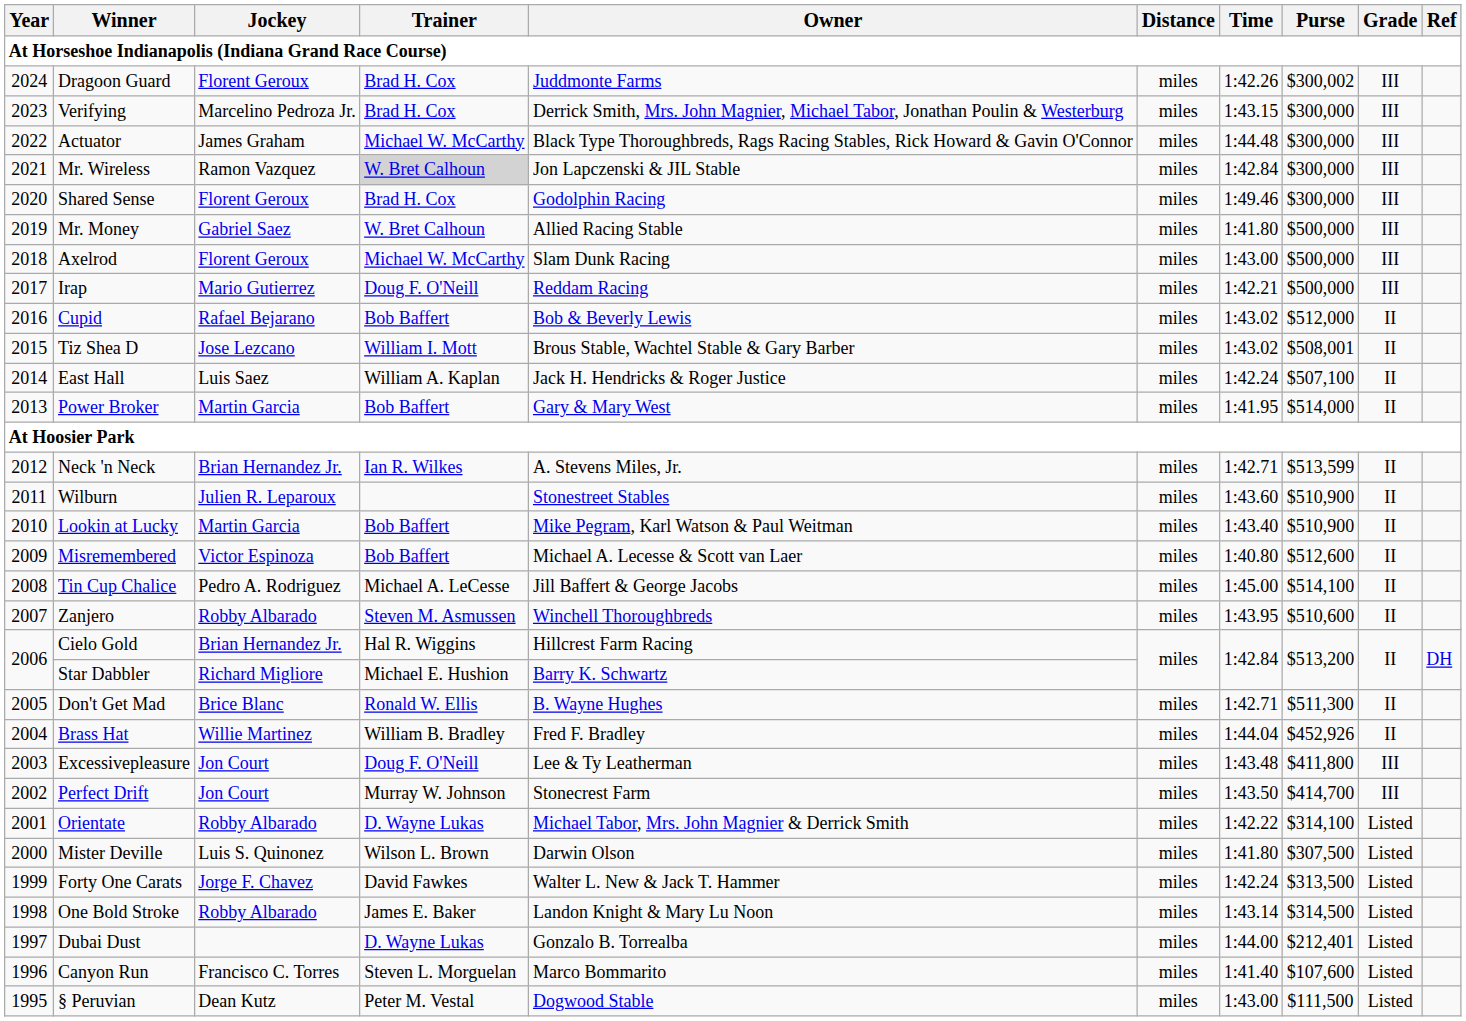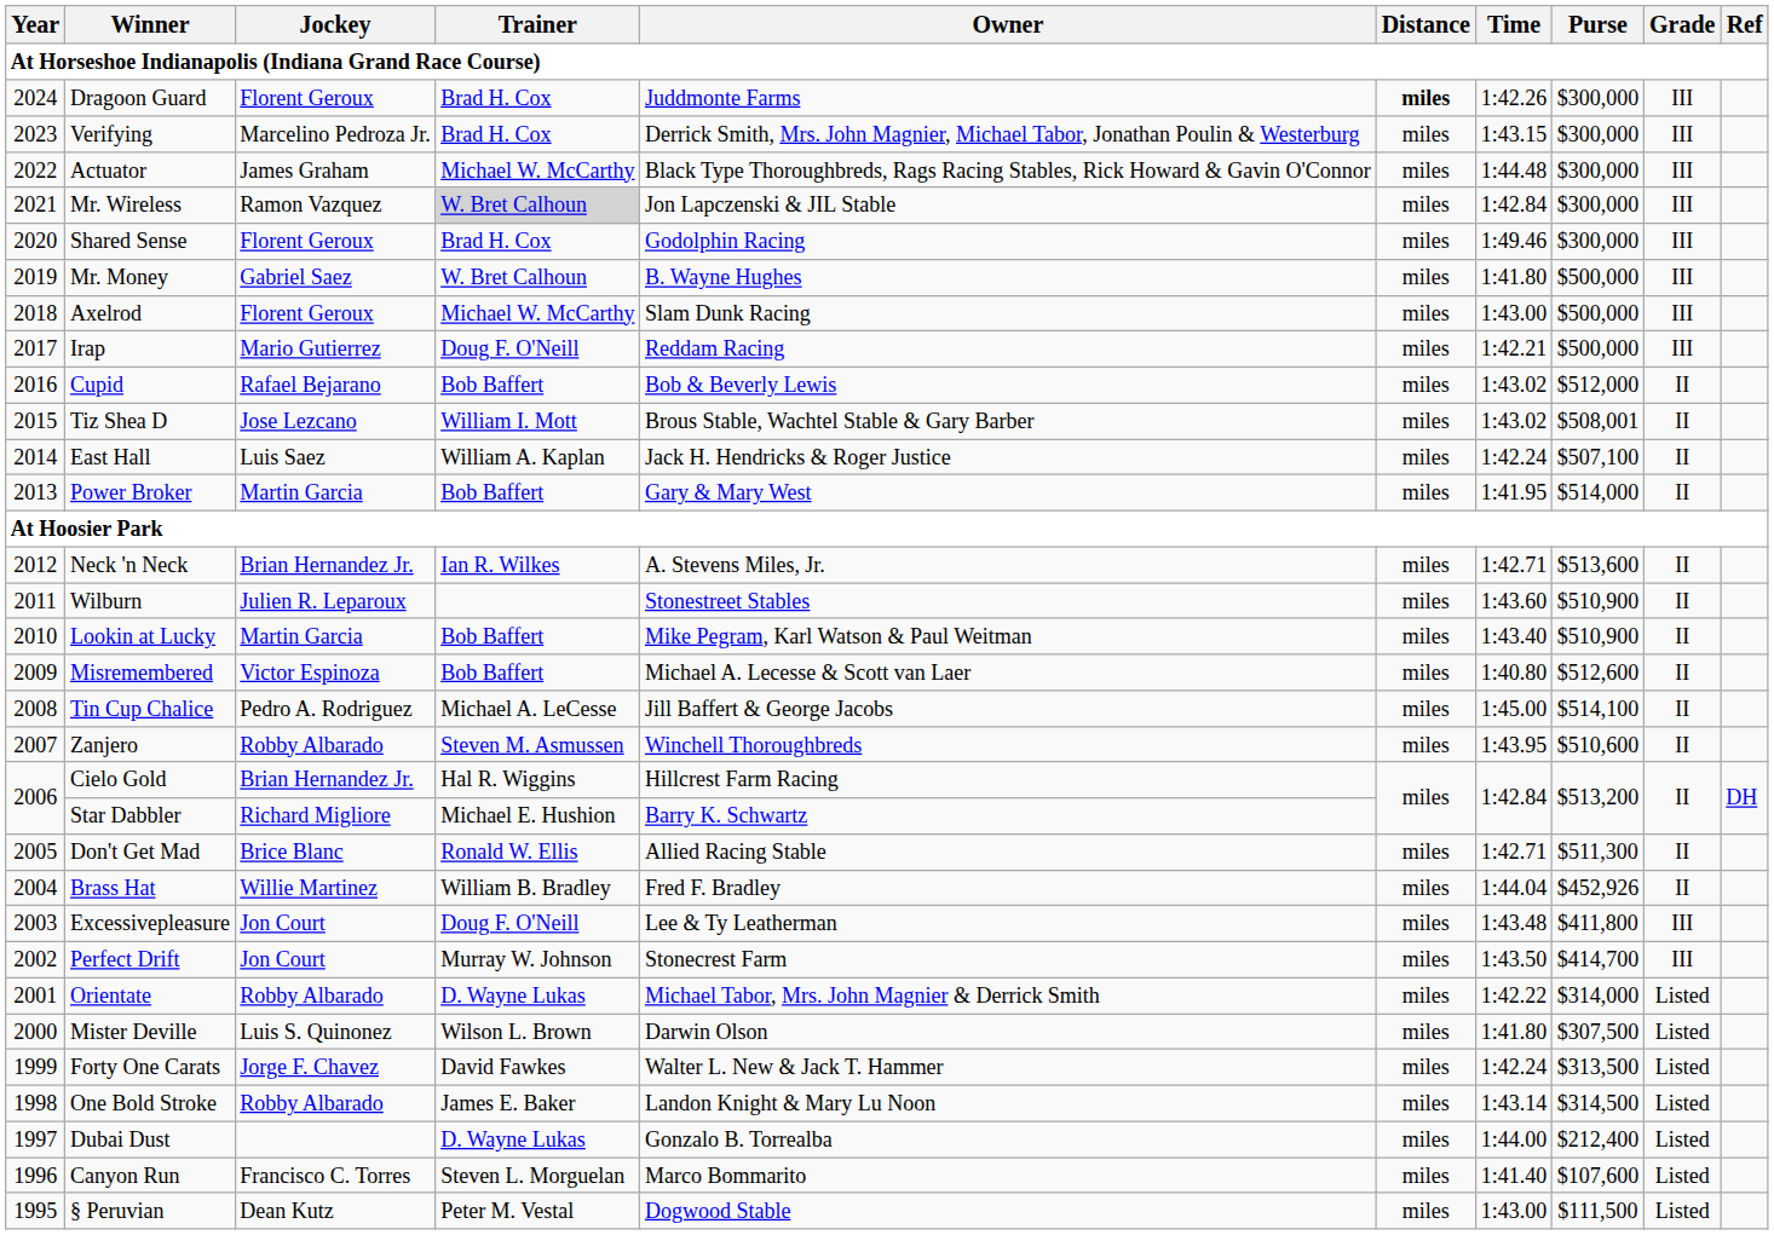 <table class="wikitable sortable">
 <tr>
 <th>Year</th>
 <th>Winner</th>
 <th>Jockey</th>
 <th>Trainer</th>
 <th>Owner</th>
 <th>Distance</th>
 <th>Time</th>
 <th>Purse</th>
 <th>Grade</th>
 <th>Ref</th>
 </tr>
 <tr style="font-size:90%; background-color:white">
 <td align="left" colspan=11><strong>At Horseshoe Indianapolis (Indiana Grand Race Course)</strong></td>
 </tr>
 <tr style="font-size:90%;">
 <td align=center>2024</td>
 <td>Dragoon Guard</td>
 <td><a href='#'>Florent Geroux</a></td>
 <td><a href='#'>Brad H. Cox</a></td>
 <td><a href='#'>Juddmonte Farms</a></td>
-<td align=center> miles</td>
+<td align=center><strong> miles</strong></td>
 <td align=center>1:42.26</td>
-<td align=center>$300,002</td>
+<td align=center>$300,000</td>
 <td align=center>III</td>
 <td></td>
 </tr>
 <tr style="font-size:90%;">
 <td align=center>2023</td>
 <td>Verifying</td>
 <td>Marcelino Pedroza Jr.</td>
 <td><a href='#'>Brad H. Cox</a></td>
 <td>Derrick Smith, <a href='#'>Mrs. John Magnier</a>,  <a href='#'>Michael Tabor</a>, Jonathan Poulin & <a href='#'>Westerburg</a></td>
 <td align=center> miles</td>
 <td align=center>1:43.15</td>
 <td align=center>$300,000</td>
 <td align=center>III</td>
 <td></td>
 </tr>
 <tr style="font-size:90%;">
 <td align=center>2022</td>
 <td>Actuator</td>
 <td>James Graham</td>
 <td><a href='#'>Michael W. McCarthy</a></td>
 <td>Black Type Thoroughbreds, Rags Racing Stables, Rick Howard & Gavin O'Connor</td>
 <td align=center> miles</td>
 <td align=center>1:44.48</td>
 <td align=center>$300,000</td>
 <td align=center>III</td>
 <td></td>
 </tr>
 <tr style="font-size:90%;">
 <td align=center>2021</td>
 <td>Mr. Wireless</td>
 <td>Ramon Vazquez</td>
 <td style="background: lightgrey;"><a href='#'>W. Bret Calhoun</a></td>
 <td>Jon Lapczenski & JIL Stable</td>
 <td align=center> miles</td>
 <td align=center>1:42.84</td>
 <td align=center>$300,000</td>
 <td align=center>III</td>
 <td></td>
 </tr>
 <tr style="font-size:90%;">
 <td align=center>2020</td>
 <td>Shared Sense</td>
 <td><a href='#'>Florent Geroux</a></td>
 <td><a href='#'>Brad H. Cox</a></td>
 <td><a href='#'>Godolphin Racing</a></td>
 <td align=center> miles</td>
 <td align=center>1:49.46</td>
 <td align=center>$300,000</td>
 <td align=center>III</td>
 <td></td>
 </tr>
 <tr style="font-size:90%;">
 <td align=center>2019</td>
 <td>Mr. Money</td>
 <td><a href='#'>Gabriel Saez</a></td>
 <td><a href='#'>W. Bret Calhoun</a></td>
-<td>Allied Racing Stable</td>
+<td><a href='#'>B. Wayne Hughes</a></td>
 <td align=center> miles</td>
 <td align=center>1:41.80</td>
 <td align=center>$500,000</td>
 <td align=center>III</td>
 <td></td>
 </tr>
 <tr style="font-size:90%;">
 <td align=center>2018</td>
 <td>Axelrod</td>
 <td><a href='#'>Florent Geroux</a></td>
 <td><a href='#'>Michael W. McCarthy</a></td>
 <td>Slam Dunk Racing</td>
 <td align=center> miles</td>
 <td align=center>1:43.00</td>
 <td align=center>$500,000</td>
 <td align=center>III</td>
 <td></td>
 </tr>
 <tr style="font-size:90%;">
 <td align=center>2017</td>
 <td>Irap</td>
 <td><a href='#'>Mario Gutierrez</a></td>
 <td><a href='#'>Doug F. O'Neill</a></td>
 <td><a href='#'>Reddam Racing</a></td>
 <td align=center> miles</td>
 <td align=center>1:42.21</td>
 <td align=center>$500,000</td>
 <td align=center>III</td>
 <td></td>
 </tr>
 <tr style="font-size:90%;">
 <td align=center>2016</td>
 <td><a href='#'>Cupid</a></td>
 <td><a href='#'>Rafael Bejarano</a></td>
 <td><a href='#'>Bob Baffert</a></td>
 <td><a href='#'>Bob & Beverly Lewis</a></td>
 <td align=center> miles</td>
 <td align=center>1:43.02</td>
 <td align=center>$512,000</td>
 <td align=center>II</td>
 <td></td>
 </tr>
 <tr style="font-size:90%;">
 <td align=center>2015</td>
 <td>Tiz Shea D</td>
 <td><a href='#'>Jose Lezcano</a></td>
 <td><a href='#'>William I. Mott</a></td>
 <td>Brous Stable, Wachtel Stable & Gary Barber</td>
 <td align=center> miles</td>
 <td align=center>1:43.02</td>
 <td align=center>$508,001</td>
 <td align=center>II</td>
 <td></td>
 </tr>
 <tr style="font-size:90%;">
 <td align=center>2014</td>
 <td>East Hall</td>
 <td>Luis Saez</td>
 <td>William A. Kaplan</td>
 <td>Jack H. Hendricks & Roger Justice</td>
 <td align=center> miles</td>
 <td align=center>1:42.24</td>
 <td align=center>$507,100</td>
 <td align=center>II</td>
 <td></td>
 </tr>
 <tr style="font-size:90%;">
 <td align=center>2013</td>
 <td><a href='#'>Power Broker</a></td>
 <td><a href='#'>Martin Garcia</a></td>
 <td><a href='#'>Bob Baffert</a></td>
 <td><a href='#'>Gary & Mary West</a></td>
 <td align=center> miles</td>
 <td align=center>1:41.95</td>
 <td align=center>$514,000</td>
 <td align=center>II</td>
 <td></td>
 </tr>
 <tr style="font-size:90%; background-color:white">
 <td align="left" colspan=11><strong>At Hoosier Park</strong></td>
 </tr>
 <tr style="font-size:90%;">
 <td align=center>2012</td>
 <td>Neck 'n Neck</td>
 <td><a href='#'>Brian Hernandez Jr.</a></td>
 <td><a href='#'>Ian R. Wilkes</a></td>
 <td>A. Stevens Miles, Jr.</td>
 <td align=center> miles</td>
 <td align=center>1:42.71</td>
-<td align=center>$513,599</td>
+<td align=center>$513,600</td>
 <td align=center>II</td>
 <td></td>
 </tr>
 <tr style="font-size:90%;">
 <td align=center>2011</td>
 <td>Wilburn</td>
 <td><a href='#'>Julien R. Leparoux</a></td>
 <td></td>
 <td><a href='#'>Stonestreet Stables</a></td>
 <td align=center> miles</td>
 <td align=center>1:43.60</td>
 <td align=center>$510,900</td>
 <td align=center>II</td>
 <td></td>
 </tr>
 <tr style="font-size:90%;">
 <td align=center>2010</td>
 <td><a href='#'>Lookin at Lucky</a></td>
 <td><a href='#'>Martin Garcia</a></td>
 <td><a href='#'>Bob Baffert</a></td>
 <td><a href='#'>Mike Pegram</a>,  Karl Watson & Paul Weitman</td>
 <td align=center> miles</td>
 <td align=center>1:43.40</td>
 <td align=center>$510,900</td>
 <td align=center>II</td>
 <td></td>
 </tr>
 <tr style="font-size:90%;">
 <td align=center>2009</td>
 <td><a href='#'>Misremembered</a></td>
 <td><a href='#'>Victor Espinoza</a></td>
 <td><a href='#'>Bob Baffert</a></td>
 <td>Michael A. Lecesse & Scott van Laer</td>
 <td align=center> miles</td>
 <td align=center>1:40.80</td>
 <td align=center>$512,600</td>
 <td align=center>II</td>
 <td></td>
 </tr>
 <tr style="font-size:90%;">
 <td align=center>2008</td>
 <td><a href='#'>Tin Cup Chalice</a></td>
 <td>Pedro A. Rodriguez</td>
 <td>Michael A. LeCesse</td>
 <td>Jill Baffert & George Jacobs</td>
 <td align=center> miles</td>
 <td align=center>1:45.00</td>
 <td align=center>$514,100</td>
 <td align=center>II</td>
 <td></td>
 </tr>
 <tr style="font-size:90%;">
 <td align=center>2007</td>
 <td>Zanjero</td>
 <td><a href='#'>Robby Albarado</a></td>
 <td><a href='#'>Steven M. Asmussen</a></td>
 <td><a href='#'>Winchell Thoroughbreds</a></td>
 <td align=center> miles</td>
 <td align=center>1:43.95</td>
 <td align=center>$510,600</td>
 <td align=center>II</td>
 <td></td>
 </tr>
 <tr style="font-size:90%;">
 <td align=center rowspan=2>2006</td>
 <td>Cielo Gold</td>
 <td><a href='#'>Brian Hernandez Jr.</a></td>
 <td>Hal R. Wiggins</td>
 <td>Hillcrest Farm Racing</td>
 <td align=center rowspan=2> miles</td>
 <td align=center rowspan=2>1:42.84</td>
 <td align=center rowspan=2>$513,200</td>
 <td align=center rowspan=2>II</td>
 <td rowspan=2><a href='#'>DH</a></td>
 </tr>
 <tr style="font-size:90%;">
 <td>Star Dabbler</td>
 <td><a href='#'>Richard Migliore</a></td>
 <td>Michael E. Hushion</td>
 <td><a href='#'>Barry K. Schwartz</a></td>
 </tr>
 <tr style="font-size:90%;">
 <td align=center>2005</td>
 <td>Don't Get Mad</td>
 <td><a href='#'>Brice Blanc</a></td>
 <td><a href='#'>Ronald W. Ellis</a></td>
-<td><a href='#'>B. Wayne Hughes</a></td>
+<td>Allied Racing Stable</td>
 <td align=center> miles</td>
 <td align=center>1:42.71</td>
 <td align=center>$511,300</td>
 <td align=center>II</td>
 <td></td>
 </tr>
 <tr style="font-size:90%;">
 <td align=center>2004</td>
 <td><a href='#'>Brass Hat</a></td>
 <td><a href='#'>Willie Martinez</a></td>
 <td>William B. Bradley</td>
 <td>Fred F. Bradley</td>
 <td align=center> miles</td>
 <td align=center>1:44.04</td>
 <td align=center>$452,926</td>
 <td align=center>II</td>
 <td></td>
 </tr>
 <tr style="font-size:90%;">
 <td align=center>2003</td>
 <td>Excessivepleasure</td>
 <td><a href='#'>Jon Court</a></td>
 <td><a href='#'>Doug F. O'Neill</a></td>
 <td>Lee & Ty Leatherman</td>
 <td align=center> miles</td>
 <td align=center>1:43.48</td>
 <td align=center>$411,800</td>
 <td align=center>III</td>
 <td></td>
 </tr>
 <tr style="font-size:90%;">
 <td align=center>2002</td>
 <td><a href='#'>Perfect Drift</a></td>
 <td><a href='#'>Jon Court</a></td>
 <td>Murray W. Johnson</td>
 <td>Stonecrest Farm</td>
 <td align=center> miles</td>
 <td align=center>1:43.50</td>
 <td align=center>$414,700</td>
 <td align=center>III</td>
 <td></td>
 </tr>
 <tr style="font-size:90%;">
 <td align=center>2001</td>
 <td><a href='#'>Orientate</a></td>
 <td><a href='#'>Robby Albarado</a></td>
 <td><a href='#'>D. Wayne Lukas</a></td>
 <td><a href='#'>Michael Tabor</a>, <a href='#'>Mrs. John Magnier</a> & Derrick Smith</td>
 <td align=center> miles</td>
 <td align=center>1:42.22</td>
-<td align=center>$314,100</td>
+<td align=center>$314,000</td>
 <td align=center>Listed</td>
 <td></td>
 </tr>
 <tr style="font-size:90%;">
 <td align=center>2000</td>
 <td>Mister Deville</td>
 <td>Luis S. Quinonez</td>
 <td>Wilson L. Brown</td>
 <td>Darwin Olson</td>
 <td align=center> miles</td>
 <td align=center>1:41.80</td>
 <td align=center>$307,500</td>
 <td align=center>Listed</td>
 <td></td>
 </tr>
 <tr style="font-size:90%;">
 <td align=center>1999</td>
 <td>Forty One Carats</td>
 <td><a href='#'>Jorge F. Chavez</a></td>
 <td>David Fawkes</td>
 <td>Walter L. New & Jack T. Hammer</td>
 <td align=center> miles</td>
 <td align=center>1:42.24</td>
 <td align=center>$313,500</td>
 <td align=center>Listed</td>
 <td></td>
 </tr>
 <tr style="font-size:90%;">
 <td align=center>1998</td>
 <td>One Bold Stroke</td>
 <td><a href='#'>Robby Albarado</a></td>
 <td>James E. Baker</td>
 <td>Landon Knight & Mary Lu Noon</td>
 <td align=center> miles</td>
 <td align=center>1:43.14</td>
 <td align=center>$314,500</td>
 <td align=center>Listed</td>
 <td></td>
 </tr>
 <tr style="font-size:90%;">
 <td align=center>1997</td>
 <td>Dubai Dust</td>
 <td></td>
 <td><a href='#'>D. Wayne Lukas</a></td>
 <td>Gonzalo B. Torrealba</td>
 <td align=center> miles</td>
 <td align=center>1:44.00</td>
-<td align=center>$212,401</td>
+<td align=center>$212,400</td>
 <td align=center>Listed</td>
 <td></td>
 </tr>
 <tr style="font-size:90%;">
 <td align=center>1996</td>
 <td>Canyon Run</td>
 <td>Francisco C. Torres</td>
 <td>Steven L. Morguelan</td>
 <td>Marco Bommarito</td>
 <td align=center> miles</td>
 <td align=center>1:41.40</td>
 <td align=center>$107,600</td>
 <td align=center>Listed</td>
 <td></td>
 </tr>
 <tr style="font-size:90%;">
 <td align=center>1995</td>
 <td>§ Peruvian</td>
 <td>Dean Kutz</td>
 <td>Peter M. Vestal</td>
 <td><a href='#'>Dogwood Stable</a></td>
 <td align=center> miles</td>
 <td align=center>1:43.00</td>
 <td align=center>$111,500</td>
 <td align=center>Listed</td>
 <td></td>
 </tr>
 </table>
